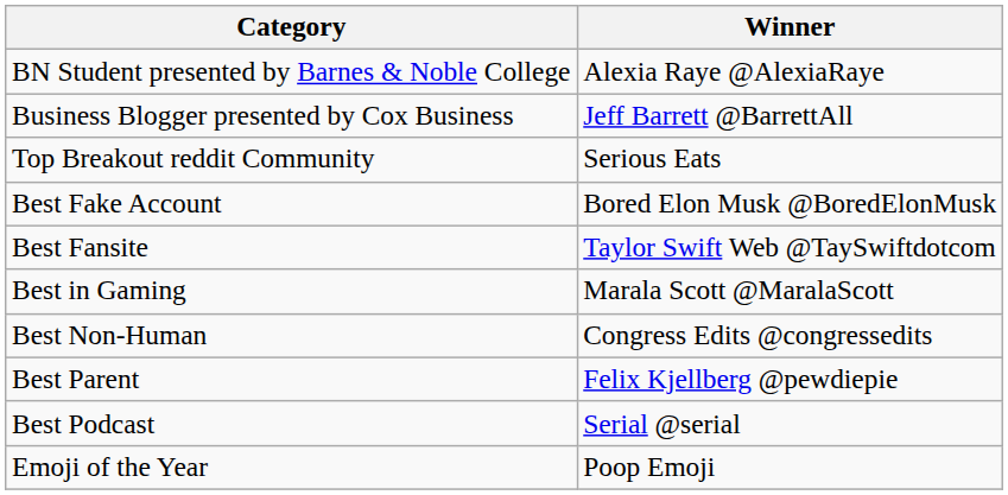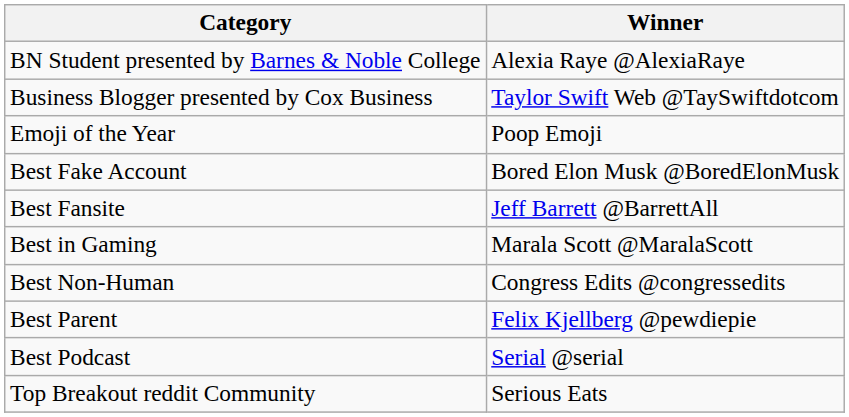 <table class="wikitable">
 <tr>
 <th>Category</th>
 <th>Winner</th>
 </tr>
 <tr>
 <td>BN Student presented by <a href='#'>Barnes & Noble</a> College</td>
 <td>Alexia Raye @AlexiaRaye</td>
 </tr>
 <tr>
 <td>Business Blogger presented by Cox Business</td>
-<td><a href='#'>Jeff Barrett</a> @BarrettAll</td>
+<td><a href='#'>Taylor Swift</a> Web @TaySwiftdotcom</td>
 </tr>
 <tr>
-<td>Top Breakout reddit Community</td>
-<td>Serious Eats</td>
+<td>Emoji of the Year</td>
+<td>Poop Emoji</td>
 </tr>
 <tr>
 <td>Best Fake Account</td>
 <td>Bored Elon Musk @BoredElonMusk</td>
 </tr>
 <tr>
 <td>Best Fansite</td>
-<td><a href='#'>Taylor Swift</a> Web @TaySwiftdotcom</td>
+<td><a href='#'>Jeff Barrett</a> @BarrettAll</td>
 </tr>
 <tr>
 <td>Best in Gaming</td>
 <td>Marala Scott @MaralaScott</td>
 </tr>
 <tr>
 <td>Best Non-Human</td>
 <td>Congress Edits @congressedits</td>
 </tr>
 <tr>
 <td>Best Parent</td>
 <td><a href='#'>Felix Kjellberg</a> @pewdiepie</td>
 </tr>
 <tr>
 <td>Best Podcast</td>
 <td><a href='#'>Serial</a> @serial</td>
 </tr>
 <tr>
-<td>Emoji of the Year</td>
-<td>Poop Emoji</td>
+<td>Top Breakout reddit Community</td>
+<td>Serious Eats</td>
 </tr>
 </table>
